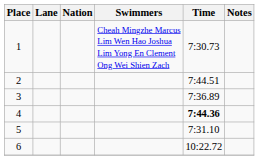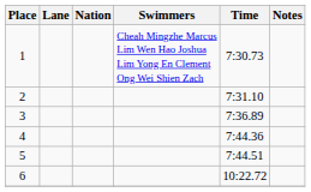 <table class="wikitable sortable" style="text-align:center">
 <tr>
 <th>Place</th>
 <th>Lane</th>
 <th>Nation</th>
 <th>Swimmers</th>
 <th>Time</th>
 <th>Notes</th>
 </tr>
 <tr>
 <td>1</td>
 <td></td>
 <td align=left></td>
 <td align=left><small> <a href='#'>Cheah Mingzhe Marcus</a> <br> <a href='#'>Lim Wen Hao Joshua</a> <br> <a href='#'>Lim Yong En Clement</a> <br> <a href='#'>Ong Wei Shien Zach</a> </small></td>
 <td>7:30.73</td>
 <td></td>
 </tr>
 <tr>
 <td>2</td>
 <td></td>
 <td align=left></td>
 <td align=left></td>
-<td>7:44.51</td>
+<td>7:31.10</td>
 <td></td>
 </tr>
 <tr>
 <td>3</td>
 <td></td>
 <td align=left></td>
 <td align=left></td>
 <td>7:36.89</td>
 <td></td>
 </tr>
 <tr>
 <td>4</td>
 <td></td>
 <td align=left></td>
 <td align=left></td>
-<td><strong>7:44.36</strong></td>
+<td>7:44.36</td>
 <td></td>
 </tr>
 <tr>
 <td>5</td>
 <td></td>
 <td align=left></td>
 <td align=left></td>
-<td>7:31.10</td>
+<td>7:44.51</td>
 <td></td>
 </tr>
 <tr>
 <td>6</td>
 <td></td>
 <td align=left></td>
 <td align=left></td>
 <td>10:22.72</td>
 <td></td>
 </tr>
 <tr>
 </tr>
 </table>
